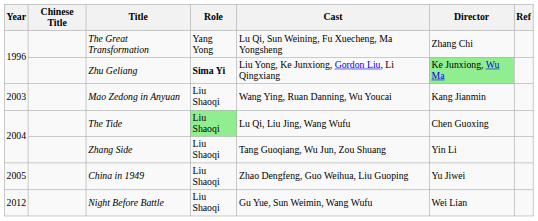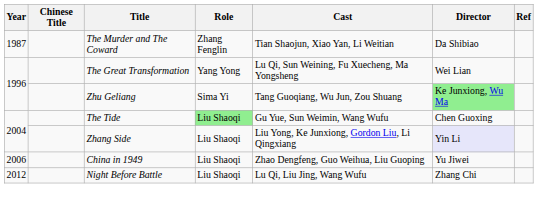 <table class="wikitable">
 <tr>
 <th>Year</th>
 <th>Chinese Title</th>
 <th>Title</th>
 <th>Role</th>
 <th>Cast</th>
 <th>Director</th>
 <th>Ref</th>
 </tr>
 <tr>
+<td>1987</td>
+<td></td>
+<td><em>The Murder and The Coward</em></td>
+<td>Zhang Fenglin</td>
+<td>Tian Shaojun, Xiao Yan, Li Weitian</td>
+<td>Da Shibiao</td>
+<td></td>
+</tr>
+<tr>
 <td rowspan="2">1996</td>
 <td></td>
 <td><em>The Great Transformation</em></td>
 <td>Yang Yong</td>
 <td>Lu Qi, Sun Weining, Fu Xuecheng, Ma Yongsheng</td>
-<td>Zhang Chi</td>
+<td>Wei Lian</td>
 <td></td>
 </tr>
 <tr>
 <td></td>
 <td><em>Zhu Geliang</em></td>
-<td><strong>Sima Yi</strong></td>
-<td>Liu Yong, Ke Junxiong, <a href='#'>Gordon Liu</a>, Li Qingxiang</td>
+<td>Sima Yi</td>
+<td>Tang Guoqiang, Wu Jun, Zou Shuang</td>
 <td style="background: lightgreen;">Ke Junxiong, <a href='#'>Wu Ma</a></td>
-<td></td>
-</tr>
-<tr>
-<td>2003</td>
-<td></td>
-<td><em>Mao Zedong in Anyuan</em></td>
-<td>Liu Shaoqi</td>
-<td>Wang Ying, Ruan Danning, Wu Youcai</td>
-<td>Kang Jianmin</td>
 <td></td>
 </tr>
 <tr>
 <td rowspan="2">2004</td>
 <td></td>
 <td><em>The Tide</em></td>
 <td style="background: lightgreen;">Liu Shaoqi</td>
-<td>Lu Qi, Liu Jing, Wang Wufu</td>
+<td>Gu Yue, Sun Weimin, Wang Wufu</td>
 <td>Chen Guoxing</td>
 <td></td>
 </tr>
 <tr>
 <td></td>
 <td><em>Zhang Side</em></td>
 <td>Liu Shaoqi</td>
-<td>Tang Guoqiang, Wu Jun, Zou Shuang</td>
-<td>Yin Li</td>
+<td>Liu Yong, Ke Junxiong, <a href='#'>Gordon Liu</a>, Li Qingxiang</td>
+<td style="background: lavender;">Yin Li</td>
 <td></td>
 </tr>
 <tr>
-<td>2005</td>
+<td>2006</td>
 <td></td>
 <td><em>China in 1949</em></td>
 <td>Liu Shaoqi</td>
 <td>Zhao Dengfeng, Guo Weihua, Liu Guoping</td>
 <td>Yu Jiwei</td>
 <td></td>
 </tr>
 <tr>
 <td>2012</td>
 <td></td>
 <td><em>Night Before Battle</em></td>
 <td>Liu Shaoqi</td>
-<td>Gu Yue, Sun Weimin, Wang Wufu</td>
-<td>Wei Lian</td>
+<td>Lu Qi, Liu Jing, Wang Wufu</td>
+<td>Zhang Chi</td>
 <td></td>
 </tr>
 </table>
